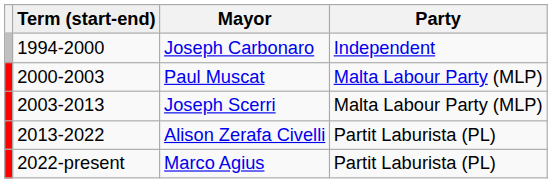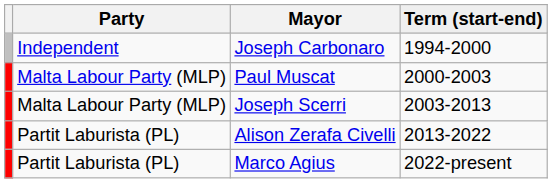 <table class="wikitable">
 <tr style="font-weight:bold; text-align:center; background-color:#EFEFEF;">
 <th style="vertical-align:middle;"></th>
+<th style="vertical-align:middle;">Party</th>
+<th style="vertical-align:middle;">Mayor</th>
 <th style="background-color:#efefef; text-align:left;">Term (start-end)</th>
-<th style="vertical-align:middle;">Mayor</th>
-<th style="vertical-align:middle;">Party</th>
 </tr>
 <tr>
 <td style="vertical-align:middle; background-color:#c0c0c0;"></td>
+<td style="vertical-align:middle;"><a href='#'>Independent</a></td>
+<td style="vertical-align:middle;"><a href='#'>Joseph Carbonaro</a></td>
 <td>1994-2000</td>
-<td style="vertical-align:middle;"><a href='#'>Joseph Carbonaro</a></td>
-<td style="vertical-align:middle;"><a href='#'>Independent</a></td>
 </tr>
 <tr>
 <td style="background-color:#fe0000;"></td>
+<td><a href='#'>Malta Labour Party</a> (MLP)</td>
+<td style="vertical-align:middle;"><a href='#'>Paul Muscat</a></td>
 <td>2000-2003</td>
-<td style="vertical-align:middle;"><a href='#'>Paul Muscat</a></td>
-<td><a href='#'>Malta Labour Party</a> (MLP)</td>
 </tr>
 <tr>
 <td style="background-color:#FE0000; color:#fe0000;"></td>
+<td>Malta Labour Party (MLP)</td>
+<td><a href='#'>Joseph Scerri</a></td>
 <td>2003-2013</td>
-<td><a href='#'>Joseph Scerri</a></td>
-<td>Malta Labour Party (MLP)</td>
 </tr>
 <tr>
 <td style="background-color:#FE0000; color:#FE0000;"></td>
+<td>Partit Laburista (PL)</td>
+<td><a href='#'>Alison Zerafa Civelli</a></td>
 <td>2013-2022</td>
-<td><a href='#'>Alison Zerafa Civelli</a></td>
-<td>Partit Laburista (PL)</td>
 </tr>
 <tr>
 <td style="background-color:#FE0000; color:#FE0000;"></td>
+<td>Partit Laburista (PL)</td>
+<td><a href='#'>Marco Agius</a></td>
 <td>2022-present</td>
-<td><a href='#'>Marco Agius</a></td>
-<td>Partit Laburista (PL)</td>
 </tr>
 </table>
